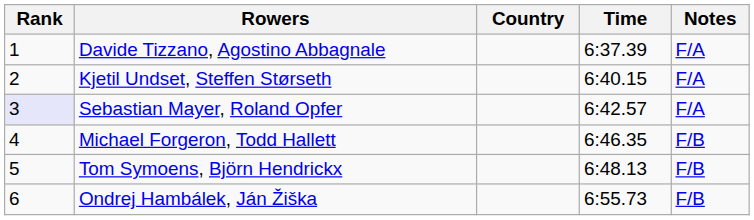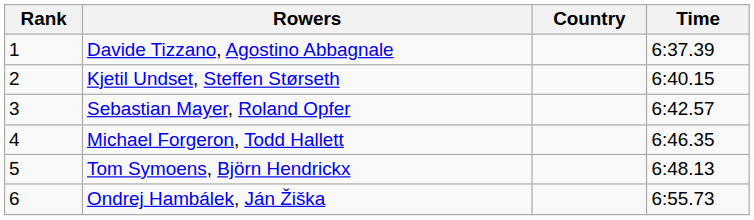 <table class="wikitable" width=50%>
 <tr>
 <th>Rank</th>
 <th>Rowers</th>
 <th>Country</th>
 <th>Time</th>
-<th>Notes</th>
 </tr>
 <tr>
 <td>1</td>
 <td><a href='#'>Davide Tizzano</a>, <a href='#'>Agostino Abbagnale</a></td>
 <td></td>
 <td>6:37.39</td>
-<td><a href='#'>F/A</a></td>
 </tr>
 <tr>
 <td>2</td>
 <td><a href='#'>Kjetil Undset</a>, <a href='#'>Steffen Størseth</a></td>
 <td></td>
 <td>6:40.15</td>
-<td><a href='#'>F/A</a></td>
 </tr>
 <tr>
-<td style="background: lavender;">3</td>
+<td>3</td>
 <td><a href='#'>Sebastian Mayer</a>, <a href='#'>Roland Opfer</a></td>
 <td></td>
 <td>6:42.57</td>
-<td><a href='#'>F/A</a></td>
 </tr>
 <tr>
 <td>4</td>
 <td><a href='#'>Michael Forgeron</a>, <a href='#'>Todd Hallett</a></td>
 <td></td>
 <td>6:46.35</td>
-<td><a href='#'>F/B</a></td>
 </tr>
 <tr>
 <td>5</td>
 <td><a href='#'>Tom Symoens</a>, <a href='#'>Björn Hendrickx</a></td>
 <td></td>
 <td>6:48.13</td>
-<td><a href='#'>F/B</a></td>
 </tr>
 <tr>
 <td>6</td>
 <td><a href='#'>Ondrej Hambálek</a>, <a href='#'>Ján Žiška</a></td>
 <td></td>
 <td>6:55.73</td>
-<td><a href='#'>F/B</a></td>
 </tr>
 </table>
